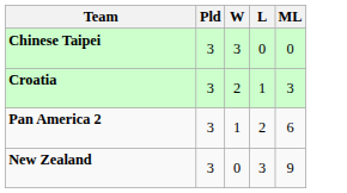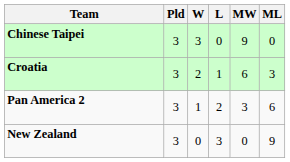 <table class="wikitable" style="text-align:center">
 <tr>
 <th width=200>Team</th>
 <th width=20>Pld</th>
 <th width=20>W</th>
 <th width=20>L</th>
+<th width=20>MW</th>
 <th width=20>ML</th>
 </tr>
 <tr bgcolor="ccffcc">
 <td style="text-align:left"><strong>Chinese Taipei</strong><br><br></td>
 <td>3</td>
 <td>3</td>
 <td>0</td>
+<td>9</td>
 <td>0</td>
 </tr>
 <tr bgcolor="ccffcc">
 <td style="text-align:left"><strong>Croatia</strong><br><br></td>
 <td>3</td>
 <td>2</td>
 <td>1</td>
+<td>6</td>
 <td>3</td>
 </tr>
 <tr>
 <td style="text-align:left"><strong>Pan America 2</strong><br><br></td>
 <td>3</td>
 <td>1</td>
 <td>2</td>
+<td>3</td>
 <td>6</td>
 </tr>
 <tr>
 <td style="text-align:left"><strong>New Zealand</strong><br><br></td>
 <td>3</td>
 <td>0</td>
 <td>3</td>
+<td>0</td>
 <td>9</td>
 </tr>
 </table>
